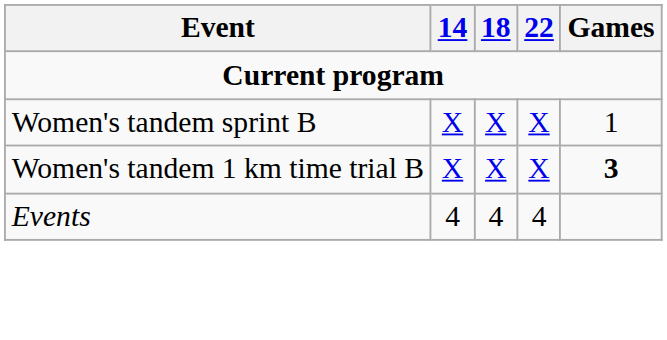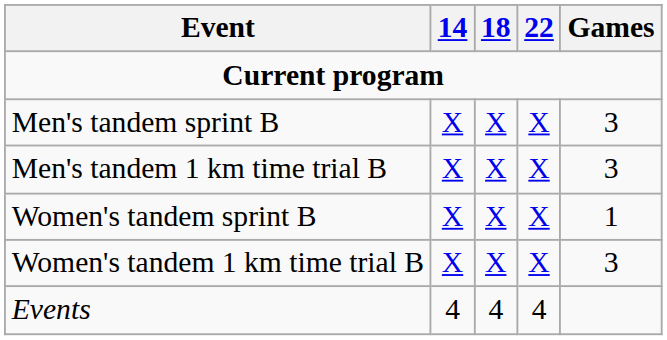 <table class="wikitable">
 <tr>
 <th>Event</th>
 <th><a href='#'>14</a></th>
 <th><a href='#'>18</a></th>
 <th><a href='#'>22</a></th>
 <th>Games</th>
 </tr>
 <tr align=center>
 <td colspan=5 align=center><strong>Current program</strong></td>
+</tr>
+<tr align=center>
+<td align=left>Men's tandem sprint B</td>
+<td><a href='#'>X</a></td>
+<td><a href='#'>X</a></td>
+<td><a href='#'>X</a></td>
+<td>3</td>
+</tr>
+<tr align=center>
+<td align=left>Men's tandem 1 km time trial B</td>
+<td><a href='#'>X</a></td>
+<td><a href='#'>X</a></td>
+<td><a href='#'>X</a></td>
+<td>3</td>
 </tr>
 <tr align=center>
 <td align=left>Women's tandem sprint B</td>
 <td><a href='#'>X</a></td>
 <td><a href='#'>X</a></td>
 <td><a href='#'>X</a></td>
 <td>1</td>
 </tr>
 <tr align=center>
 <td align=left>Women's tandem 1 km time trial B</td>
 <td><a href='#'>X</a></td>
 <td><a href='#'>X</a></td>
 <td><a href='#'>X</a></td>
-<td><strong>3</strong></td>
+<td>3</td>
 </tr>
 <tr align=center>
 <td align=left><em>Events</em></td>
 <td>4</td>
 <td>4</td>
 <td>4</td>
 <td></td>
 </tr>
 </table>
